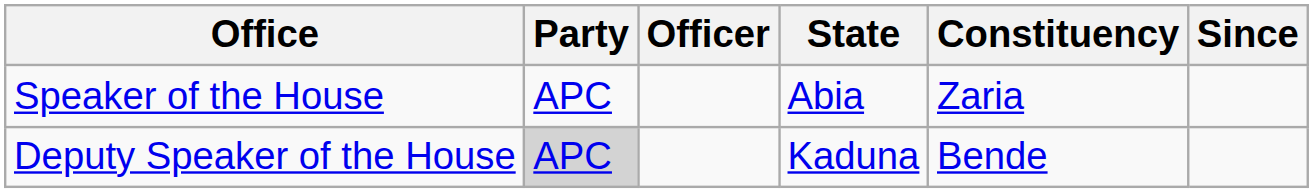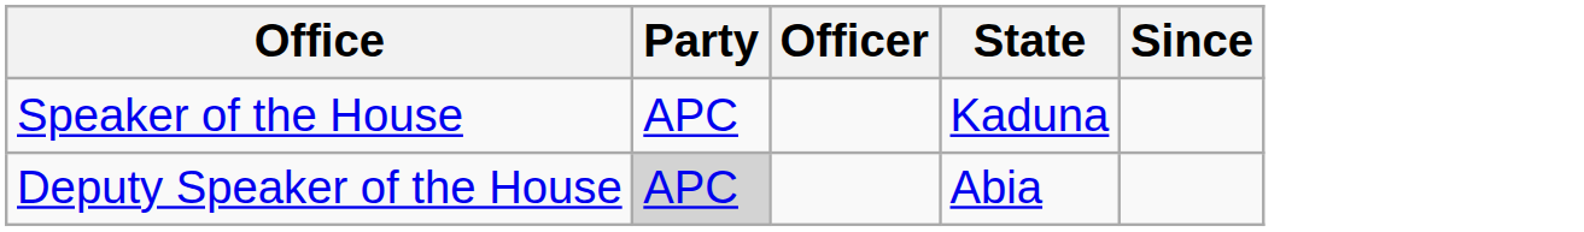 <table class="sortable wikitable">
 <tr>
 <th>Office</th>
 <th>Party</th>
 <th>Officer</th>
 <th>State</th>
-<th>Constituency</th>
 <th>Since</th>
 </tr>
 <tr>
 <td><a href='#'>Speaker of the House</a></td>
 <td><a href='#'>APC</a></td>
 <td></td>
-<td><a href='#'>Abia</a></td>
-<td><a href='#'>Zaria</a></td>
+<td><a href='#'>Kaduna</a></td>
 <td></td>
 </tr>
 <tr>
 <td><a href='#'>Deputy Speaker of the House</a></td>
 <td style="background: lightgrey;"><a href='#'>APC</a></td>
 <td></td>
-<td><a href='#'>Kaduna</a></td>
-<td><a href='#'>Bende</a></td>
+<td><a href='#'>Abia</a></td>
 <td></td>
 </tr>
 </table>
